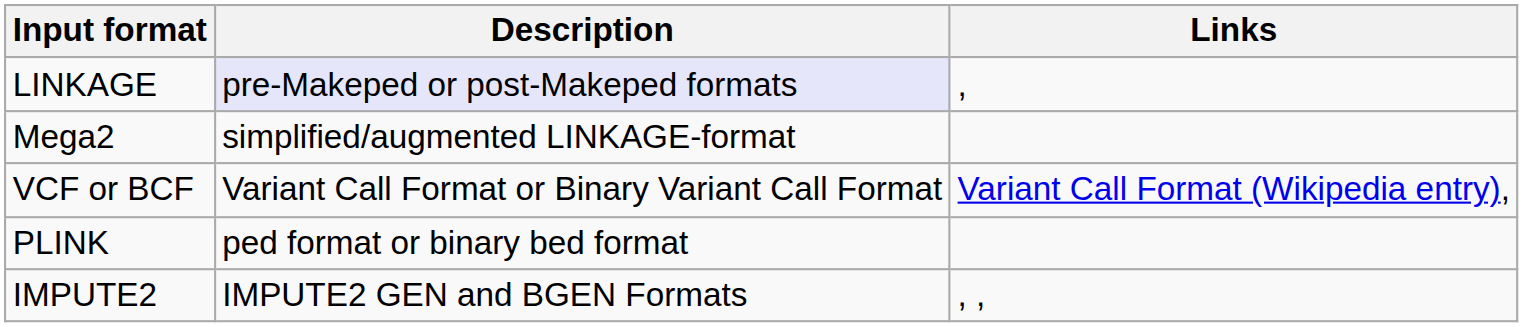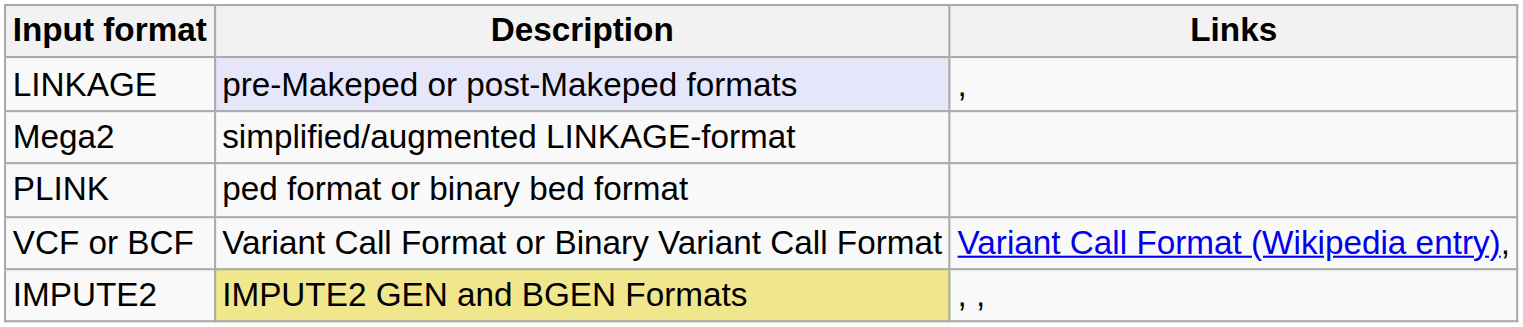 <table class="wikitable">
 <tr>
 <th>Input format</th>
 <th>Description</th>
 <th>Links</th>
 </tr>
 <tr>
 <td>LINKAGE</td>
 <td style="background: lavender;">pre-Makeped or post-Makeped formats</td>
 <td>, </td>
 </tr>
 <tr>
 <td>Mega2</td>
 <td>simplified/augmented LINKAGE-format</td>
 <td></td>
 </tr>
 <tr>
+<td>PLINK</td>
+<td>ped format or binary bed format</td>
+<td></td>
+</tr>
+<tr>
 <td>VCF or BCF</td>
 <td>Variant Call Format or Binary Variant Call Format</td>
 <td><a href='#'>Variant Call Format (Wikipedia entry)</a>, </td>
 </tr>
 <tr>
-<td>PLINK</td>
-<td>ped format or binary bed format</td>
-<td></td>
-</tr>
-<tr>
 <td>IMPUTE2</td>
-<td>IMPUTE2 GEN and BGEN Formats</td>
+<td style="background: khaki;">IMPUTE2 GEN and BGEN Formats</td>
 <td>, , </td>
 </tr>
 </table>
